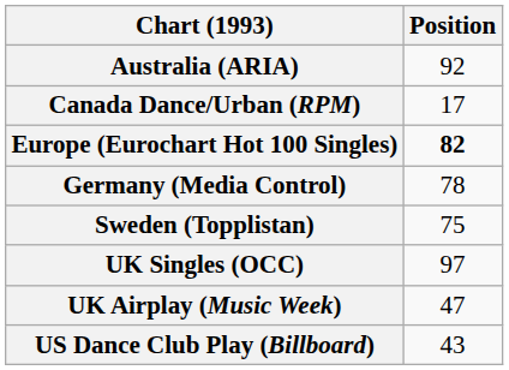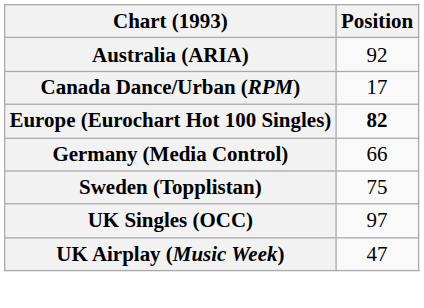 <table class="wikitable sortable plainrowheaders" style="text-align:center">
 <tr>
 <th scope="col">Chart (1993)</th>
 <th scope="col">Position</th>
 </tr>
 <tr>
 <th scope="row">Australia (ARIA)</th>
 <td>92</td>
 </tr>
 <tr>
 <th scope="row">Canada Dance/Urban (<em>RPM</em>)</th>
 <td>17</td>
 </tr>
 <tr>
 <th scope="row">Europe (Eurochart Hot 100 Singles)</th>
 <td><strong>82</strong></td>
 </tr>
 <tr>
 <th scope="row">Germany (Media Control)</th>
-<td>78</td>
+<td>66</td>
 </tr>
 <tr>
 <th scope="row">Sweden (Topplistan)</th>
 <td>75</td>
 </tr>
 <tr>
 <th scope="row">UK Singles (OCC)</th>
 <td>97</td>
 </tr>
 <tr>
 <th scope="row">UK Airplay (<em>Music Week</em>)</th>
 <td>47</td>
 </tr>
-<tr>
-<th scope="row">US Dance Club Play (<em>Billboard</em>)</th>
-<td>43</td>
-</tr>
 </table>
